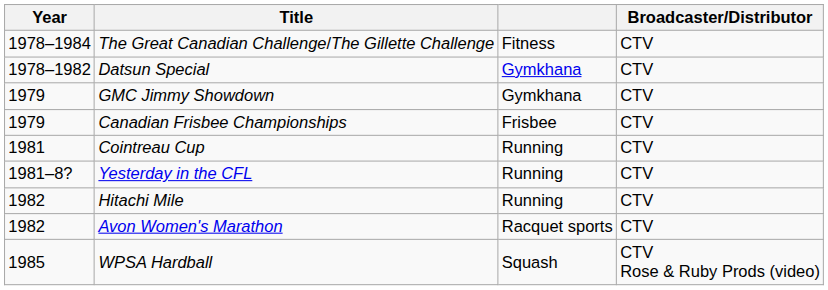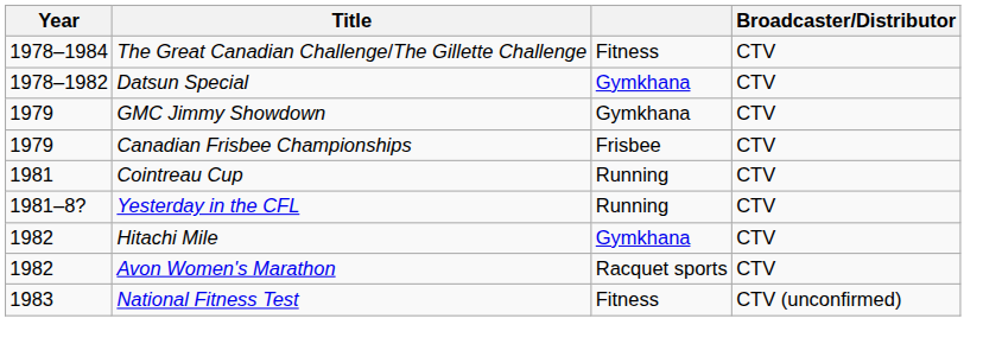 <table class="wikitable sortable">
 <tr>
 <th>Year</th>
 <th>Title</th>
 <th></th>
 <th>Broadcaster/Distributor</th>
 </tr>
 <tr>
 <td>1978–1984</td>
 <td><em>The Great Canadian Challenge</em>/<em>The Gillette Challenge</em></td>
 <td>Fitness</td>
 <td>CTV</td>
 </tr>
 <tr>
 <td>1978–1982</td>
 <td><em>Datsun Special</em></td>
 <td><a href='#'>Gymkhana</a></td>
 <td>CTV</td>
 </tr>
 <tr>
 <td>1979</td>
 <td><em>GMC Jimmy Showdown</em></td>
 <td>Gymkhana</td>
 <td>CTV</td>
 </tr>
 <tr>
 <td>1979</td>
 <td><em>Canadian Frisbee Championships</em></td>
 <td>Frisbee</td>
 <td>CTV</td>
 </tr>
 <tr>
 <td>1981</td>
 <td><em>Cointreau Cup</em></td>
 <td>Running</td>
 <td>CTV</td>
 </tr>
 <tr>
 <td>1981–8?</td>
 <td><em><a href='#'>Yesterday in the CFL</a></em></td>
 <td>Running</td>
 <td>CTV</td>
 </tr>
 <tr>
 <td>1982</td>
 <td><em>Hitachi Mile</em></td>
-<td>Running</td>
+<td><a href='#'>Gymkhana</a></td>
 <td>CTV</td>
 </tr>
 <tr>
 <td>1982</td>
 <td><em><a href='#'>Avon Women's Marathon</a></em></td>
 <td>Racquet sports</td>
 <td>CTV </td>
 </tr>
 <tr>
-<td>1985</td>
-<td><em>WPSA Hardball</em></td>
-<td>Squash</td>
-<td>CTV<br>Rose & Ruby Prods (video)</td>
+<td>1983</td>
+<td><em><a href='#'>National Fitness Test</a></em></td>
+<td>Fitness</td>
+<td>CTV (unconfirmed)</td>
 </tr>
 </table>
